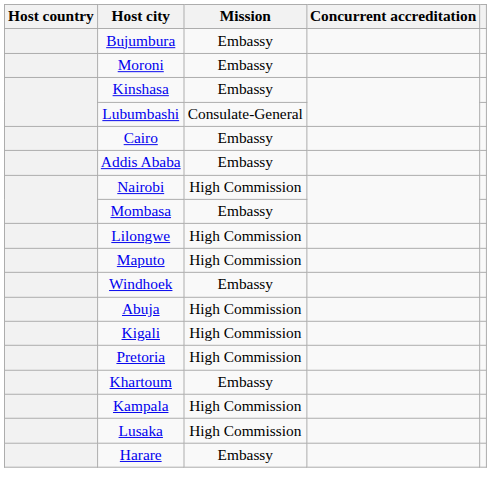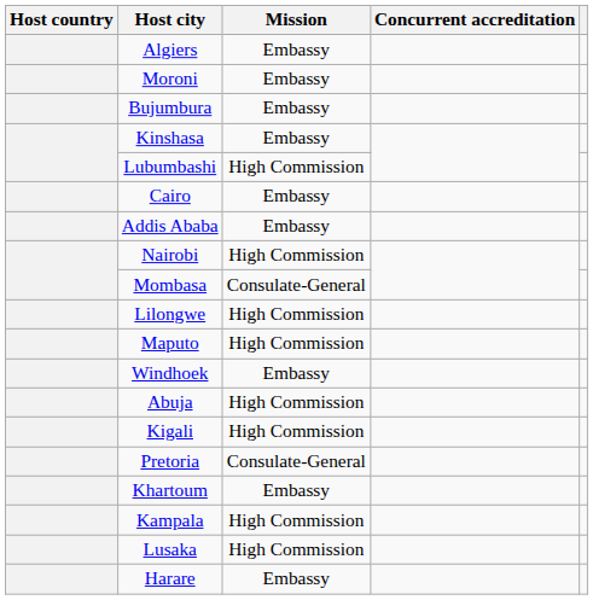 <table class="wikitable plainrowheaders" style="text-align:center;">
 <tr>
 <th scope="col">Host country</th>
 <th scope="col">Host city</th>
 <th scope="col">Mission</th>
 <th scope="col">Concurrent accreditation</th>
 <th scope="col"></th>
 </tr>
 <tr>
 <th scope="row"></th>
-<td><a href='#'>Bujumbura</a></td>
+<td><a href='#'>Algiers</a></td>
 <td>Embassy</td>
 <td></td>
 <td></td>
 </tr>
 <tr>
 <th scope="row"></th>
 <td><a href='#'>Moroni</a></td>
+<td>Embassy</td>
+<td></td>
+<td></td>
+</tr>
+<tr>
+<th scope="row"></th>
+<td><a href='#'>Bujumbura</a></td>
 <td>Embassy</td>
 <td></td>
 <td></td>
 </tr>
 <tr>
 <th scope="row" rowspan="2"></th>
 <td><a href='#'>Kinshasa</a></td>
 <td>Embassy</td>
 <td rowspan="2"></td>
 <td></td>
 </tr>
 <tr>
 <td><a href='#'>Lubumbashi</a></td>
-<td>Consulate-General</td>
+<td>High Commission</td>
 <td></td>
 </tr>
 <tr>
 <th scope="row"></th>
 <td><a href='#'>Cairo</a></td>
 <td>Embassy</td>
 <td></td>
 <td></td>
 </tr>
 <tr>
 <th scope="row"></th>
 <td><a href='#'>Addis Ababa</a></td>
 <td>Embassy</td>
 <td></td>
 <td></td>
 </tr>
 <tr>
 <th scope="row" rowspan="2"></th>
 <td><a href='#'>Nairobi</a></td>
 <td>High Commission</td>
 <td rowspan="2"></td>
 <td></td>
 </tr>
 <tr>
 <td><a href='#'>Mombasa</a></td>
-<td>Embassy</td>
+<td>Consulate-General</td>
 <td></td>
 </tr>
 <tr>
 <th scope="row"></th>
 <td><a href='#'>Lilongwe</a></td>
 <td>High Commission</td>
 <td></td>
 <td></td>
 </tr>
 <tr>
 <th scope="row"></th>
 <td><a href='#'>Maputo</a></td>
 <td>High Commission</td>
 <td></td>
 <td></td>
 </tr>
 <tr>
 <th scope="row"></th>
 <td><a href='#'>Windhoek</a></td>
 <td>Embassy</td>
 <td></td>
 <td></td>
 </tr>
 <tr>
 <th scope="row"></th>
 <td><a href='#'>Abuja</a></td>
 <td>High Commission</td>
 <td></td>
 <td></td>
 </tr>
 <tr>
 <th scope="row"></th>
 <td><a href='#'>Kigali</a></td>
 <td>High Commission</td>
 <td></td>
 <td></td>
 </tr>
 <tr>
 <th scope="row"></th>
 <td><a href='#'>Pretoria</a></td>
-<td>High Commission</td>
+<td>Consulate-General</td>
 <td></td>
 <td></td>
 </tr>
 <tr>
 <th scope="row"></th>
 <td><a href='#'>Khartoum</a></td>
 <td>Embassy</td>
 <td></td>
 <td></td>
 </tr>
 <tr>
 <th scope="row"></th>
 <td><a href='#'>Kampala</a></td>
 <td>High Commission</td>
 <td></td>
 <td></td>
 </tr>
 <tr>
 <th scope="row"></th>
 <td><a href='#'>Lusaka</a></td>
 <td>High Commission</td>
 <td></td>
 <td></td>
 </tr>
 <tr>
 <th scope="row"></th>
 <td><a href='#'>Harare</a></td>
 <td>Embassy</td>
 <td></td>
 <td></td>
 </tr>
 </table>
